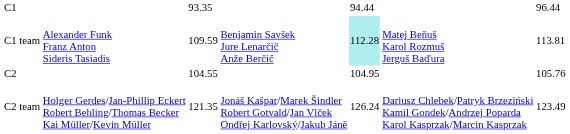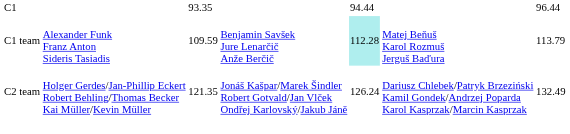 <table>
 <tr>
 <td>C1</td>
 <td></td>
 <td>93.35</td>
 <td></td>
 <td>94.44</td>
 <td></td>
 <td>96.44</td>
 </tr>
 <tr>
 <td>C1 team</td>
 <td><br><a href='#'>Alexander Funk</a><br><a href='#'>Franz Anton</a><br><a href='#'>Sideris Tasiadis</a></td>
 <td>109.59</td>
 <td><br><a href='#'>Benjamin Savšek</a><br><a href='#'>Jure Lenarčič</a><br><a href='#'>Anže Berčič</a></td>
 <td style="background: paleturquoise;">112.28</td>
 <td><br><a href='#'>Matej Beňuš</a><br><a href='#'>Karol Rozmuš</a><br><a href='#'>Jerguš Baďura</a></td>
-<td>113.81</td>
-</tr>
-<tr>
-<td>C2</td>
-<td></td>
-<td>104.55</td>
-<td></td>
-<td>104.95</td>
-<td></td>
-<td>105.76</td>
+<td>113.79</td>
 </tr>
 <tr>
 <td>C2 team</td>
 <td><br><a href='#'>Holger Gerdes</a>/<a href='#'>Jan-Phillip Eckert</a><br><a href='#'>Robert Behling</a>/<a href='#'>Thomas Becker</a><br><a href='#'>Kai Müller</a>/<a href='#'>Kevin Müller</a></td>
 <td>121.35</td>
 <td><br><a href='#'>Jonáš Kašpar</a>/<a href='#'>Marek Šindler</a><br><a href='#'>Robert Gotvald</a>/<a href='#'>Jan Vlček</a><br><a href='#'>Ondřej Karlovský</a>/<a href='#'>Jakub Jáně</a></td>
 <td>126.24</td>
 <td><br><a href='#'>Dariusz Chlebek</a>/<a href='#'>Patryk Brzeziński</a><br><a href='#'>Kamil Gondek</a>/<a href='#'>Andrzej Poparda</a><br><a href='#'>Karol Kasprzak</a>/<a href='#'>Marcin Kasprzak</a></td>
-<td>123.49</td>
+<td>132.49</td>
 </tr>
 </table>
